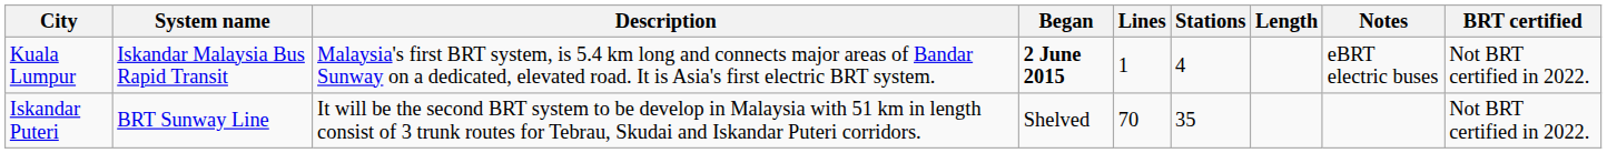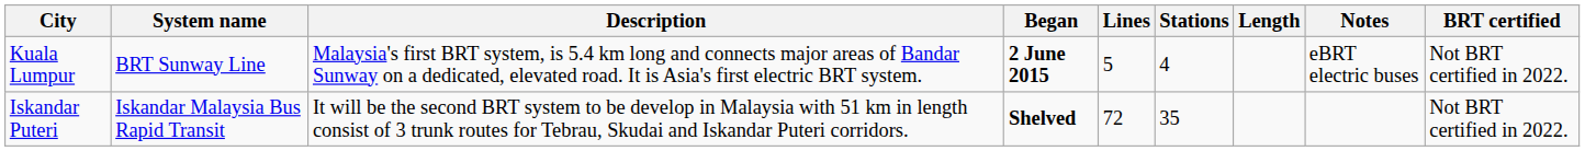 <table class="wikitable">
 <tr>
 <th>City</th>
 <th>System name</th>
 <th>Description</th>
 <th>Began</th>
 <th>Lines</th>
 <th>Stations</th>
 <th>Length</th>
 <th>Notes</th>
 <th>BRT certified</th>
 </tr>
 <tr>
 <td><a href='#'>Kuala Lumpur</a></td>
-<td><a href='#'>Iskandar Malaysia Bus Rapid Transit</a></td>
+<td><a href='#'>BRT Sunway Line</a></td>
 <td><a href='#'>Malaysia</a>'s first BRT system, is 5.4 km long and connects major areas of <a href='#'>Bandar Sunway</a> on a dedicated, elevated road. It is Asia's first electric BRT system.</td>
 <td><strong>2 June 2015</strong></td>
-<td>1</td>
+<td>5</td>
 <td>4</td>
 <td></td>
 <td>eBRT electric buses</td>
 <td>Not BRT certified in 2022.</td>
 </tr>
 <tr>
 <td><a href='#'>Iskandar Puteri</a></td>
-<td><a href='#'>BRT Sunway Line</a></td>
+<td><a href='#'>Iskandar Malaysia Bus Rapid Transit</a></td>
 <td>It will be the second BRT system to be develop in Malaysia with 51 km in length consist of 3 trunk routes for Tebrau, Skudai and Iskandar Puteri corridors.</td>
-<td>Shelved</td>
-<td>70</td>
+<td><strong>Shelved</strong></td>
+<td>72</td>
 <td>35</td>
 <td></td>
 <td></td>
 <td>Not BRT certified in 2022.</td>
 </tr>
 </table>
